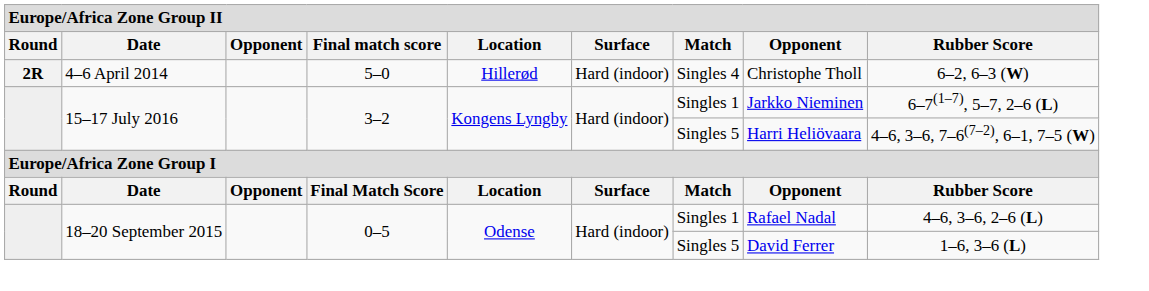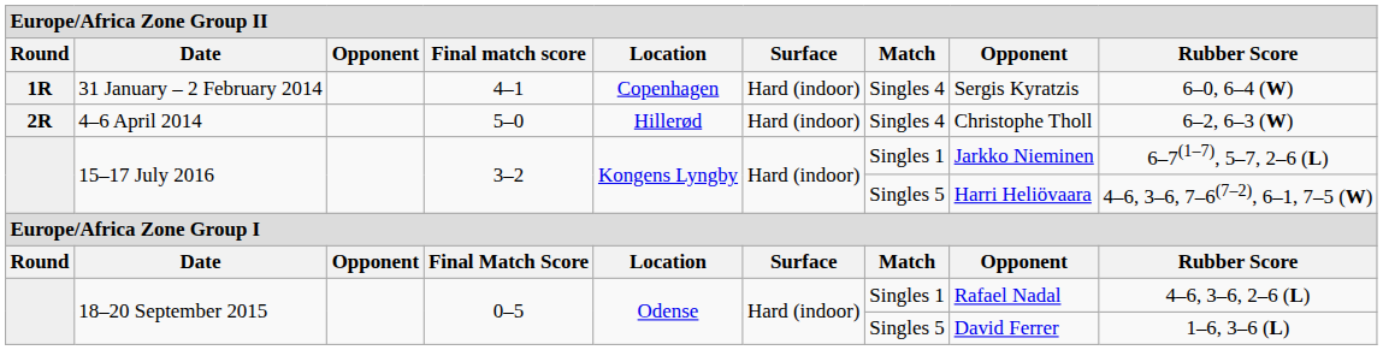 <table class=wikitable style="font-size:98%;">
 <tr bgcolor=Gainsboro>
 <td colspan=9><strong>Europe/Africa Zone Group II</strong></td>
 </tr>
 <tr>
 <th>Round</th>
 <th>Date</th>
 <th>Opponent</th>
 <th>Final match score</th>
 <th>Location</th>
 <th>Surface</th>
 <th>Match</th>
 <th>Opponent</th>
 <th>Rubber Score</th>
+</tr>
+<tr>
+<th>1R</th>
+<td>31 January – 2 February 2014</td>
+<td></td>
+<td align="center">4–1</td>
+<td align="center"><a href='#'>Copenhagen</a></td>
+<td>Hard (indoor)</td>
+<td>Singles 4</td>
+<td>Sergis Kyratzis</td>
+<td align="center">6–0, 6–4 (<strong>W</strong>)</td>
 </tr>
 <tr>
 <th>2R</th>
 <td>4–6 April 2014</td>
 <td></td>
 <td align="center">5–0</td>
 <td align="center"><a href='#'>Hillerød</a></td>
 <td>Hard (indoor)</td>
 <td>Singles 4</td>
 <td>Christophe Tholl</td>
 <td align="center">6–2, 6–3 (<strong>W</strong>)</td>
 </tr>
 <tr>
 <td style="background:#efefef;" rowspan="2"></td>
 <td rowspan="2">15–17 July 2016</td>
 <td rowspan="2"></td>
 <td rowspan="2" align="center">3–2</td>
 <td rowspan="2" align="center"><a href='#'>Kongens Lyngby</a></td>
 <td rowspan="2">Hard (indoor)</td>
 <td>Singles 1</td>
 <td><a href='#'>Jarkko Nieminen</a></td>
 <td align="center">6–7<sup>(1–7)</sup>, 5–7, 2–6 (<strong>L</strong>)</td>
 </tr>
 <tr>
 <td>Singles 5</td>
 <td><a href='#'>Harri Heliövaara</a></td>
 <td align="center">4–6, 3–6, 7–6<sup>(7–2)</sup>, 6–1, 7–5 (<strong>W</strong>)</td>
 </tr>
 <tr style="background:Gainsboro">
 <td colspan=9><strong>Europe/Africa Zone Group I</strong></td>
 </tr>
 <tr>
 <th>Round</th>
 <th>Date</th>
 <th>Opponent</th>
 <th>Final Match Score</th>
 <th>Location</th>
 <th>Surface</th>
 <th>Match</th>
 <th>Opponent</th>
 <th>Rubber Score</th>
 </tr>
 <tr>
 <td style="background:#efefef;" rowspan="2"></td>
 <td rowspan="2">18–20 September 2015</td>
 <td rowspan="2"></td>
 <td rowspan="2" align="center">0–5</td>
 <td rowspan="2" align="center"><a href='#'>Odense</a></td>
 <td rowspan="2">Hard (indoor)</td>
 <td>Singles 1</td>
 <td><a href='#'>Rafael Nadal</a></td>
 <td align="center">4–6, 3–6, 2–6 (<strong>L</strong>)</td>
 </tr>
 <tr>
 <td>Singles 5</td>
 <td><a href='#'>David Ferrer</a></td>
 <td align="center">1–6, 3–6 (<strong>L</strong>)</td>
 </tr>
 </table>
